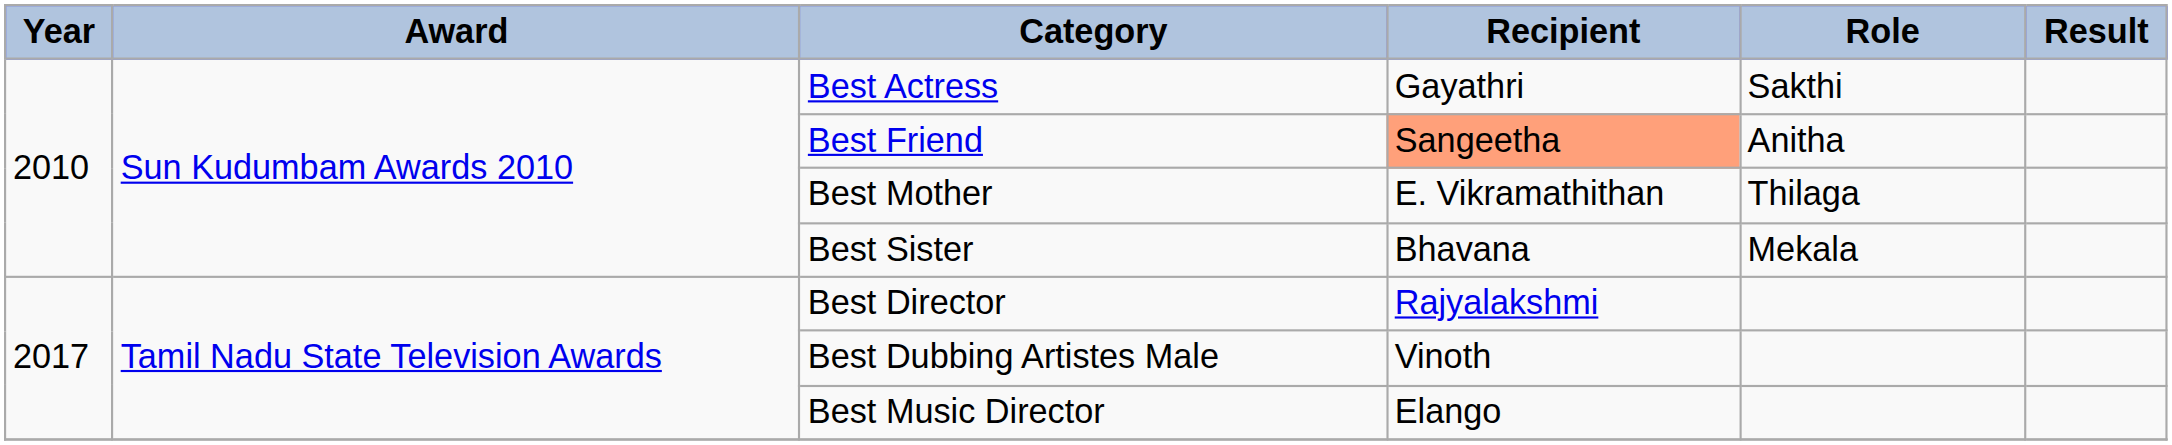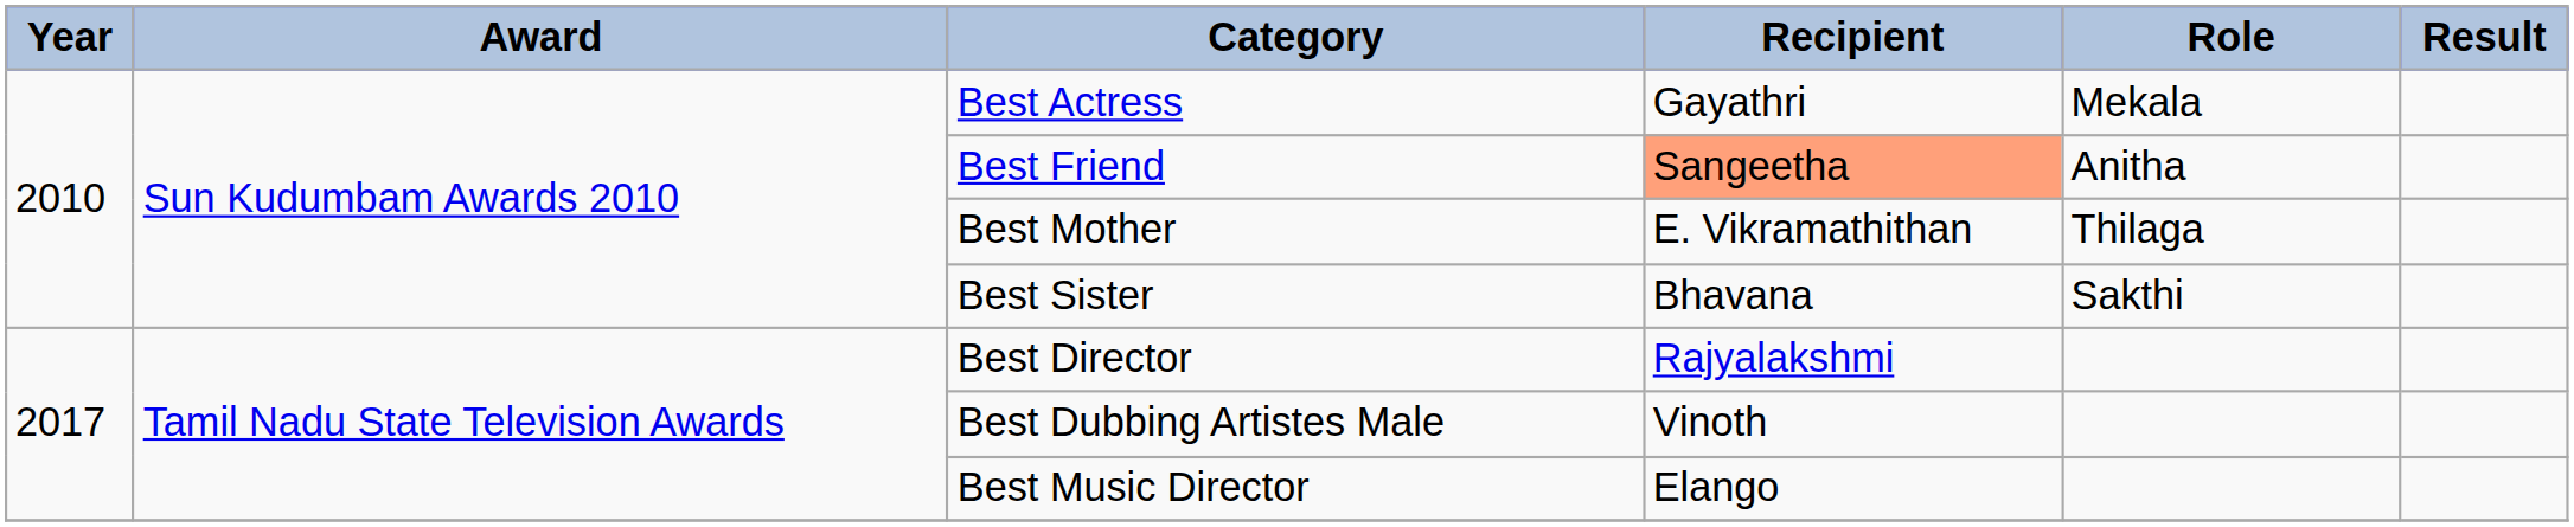 <table class="wikitable" width="80%">
 <tr bgcolor="blue">
 <th style="width:15pt; background:LightSteelBlue;">Year</th>
 <th style="width:200pt; background:LightSteelBlue;">Award</th>
 <th style="width:170pt; background:LightSteelBlue;">Category</th>
 <th style="width:100pt; background:LightSteelBlue;">Recipient</th>
 <th style="width:80pt; background:LightSteelBlue;">Role</th>
 <th style="width:30pt; background:LightSteelBlue;">Result</th>
 </tr>
 <tr>
 <td rowspan="4">2010</td>
 <td rowspan="4"><a href='#'>Sun Kudumbam Awards 2010</a></td>
 <td><a href='#'>Best Actress</a></td>
 <td>Gayathri</td>
-<td>Sakthi</td>
+<td>Mekala</td>
 <td></td>
 </tr>
 <tr>
 <td><a href='#'>Best Friend</a></td>
 <td style="background: lightsalmon;">Sangeetha</td>
 <td>Anitha</td>
 <td></td>
 </tr>
 <tr>
 <td>Best Mother</td>
 <td>E. Vikramathithan</td>
 <td>Thilaga</td>
 <td></td>
 </tr>
 <tr>
 <td>Best Sister</td>
 <td>Bhavana</td>
-<td>Mekala</td>
+<td>Sakthi</td>
 <td></td>
 </tr>
 <tr>
 <td rowspan="3">2017</td>
 <td rowspan="3"><a href='#'>Tamil Nadu State Television Awards</a></td>
 <td>Best Director</td>
 <td><a href='#'>Rajyalakshmi</a></td>
 <td></td>
 <td></td>
 </tr>
 <tr>
 <td>Best Dubbing Artistes Male</td>
 <td>Vinoth</td>
 <td></td>
 <td></td>
 </tr>
 <tr>
 <td>Best Music Director</td>
 <td>Elango</td>
 <td></td>
 <td></td>
 </tr>
 <tr>
 </tr>
 </table>
